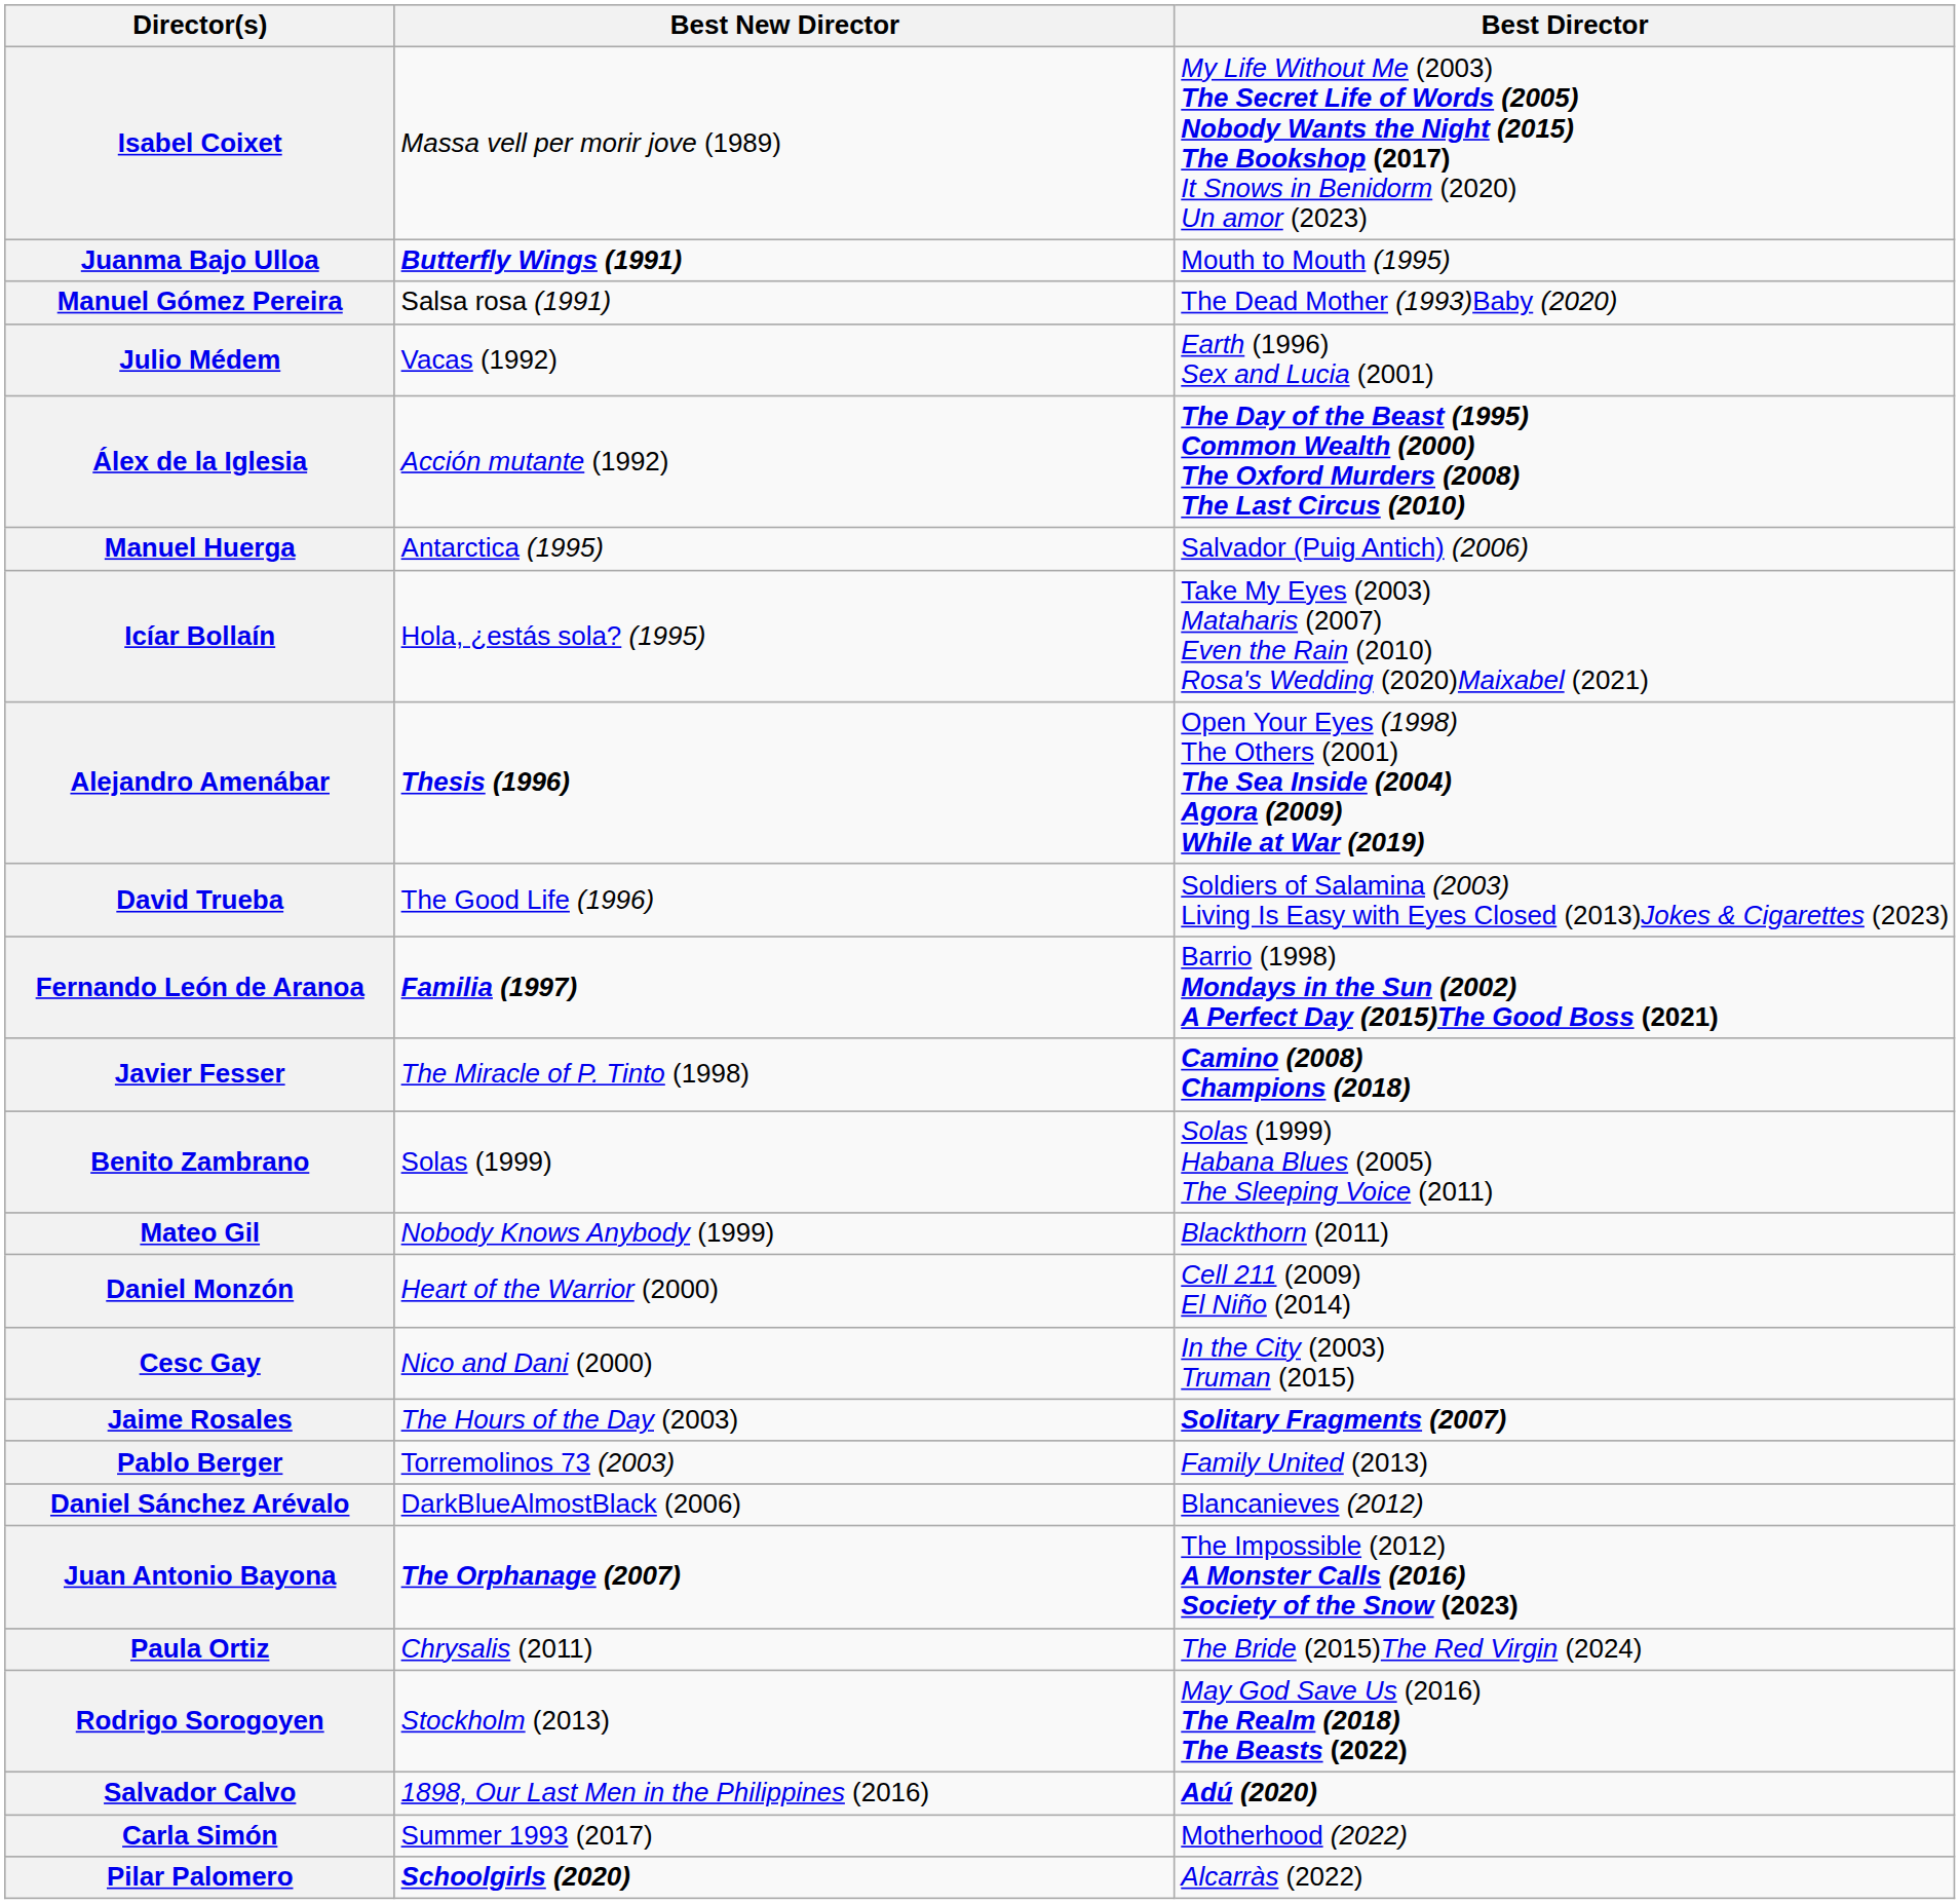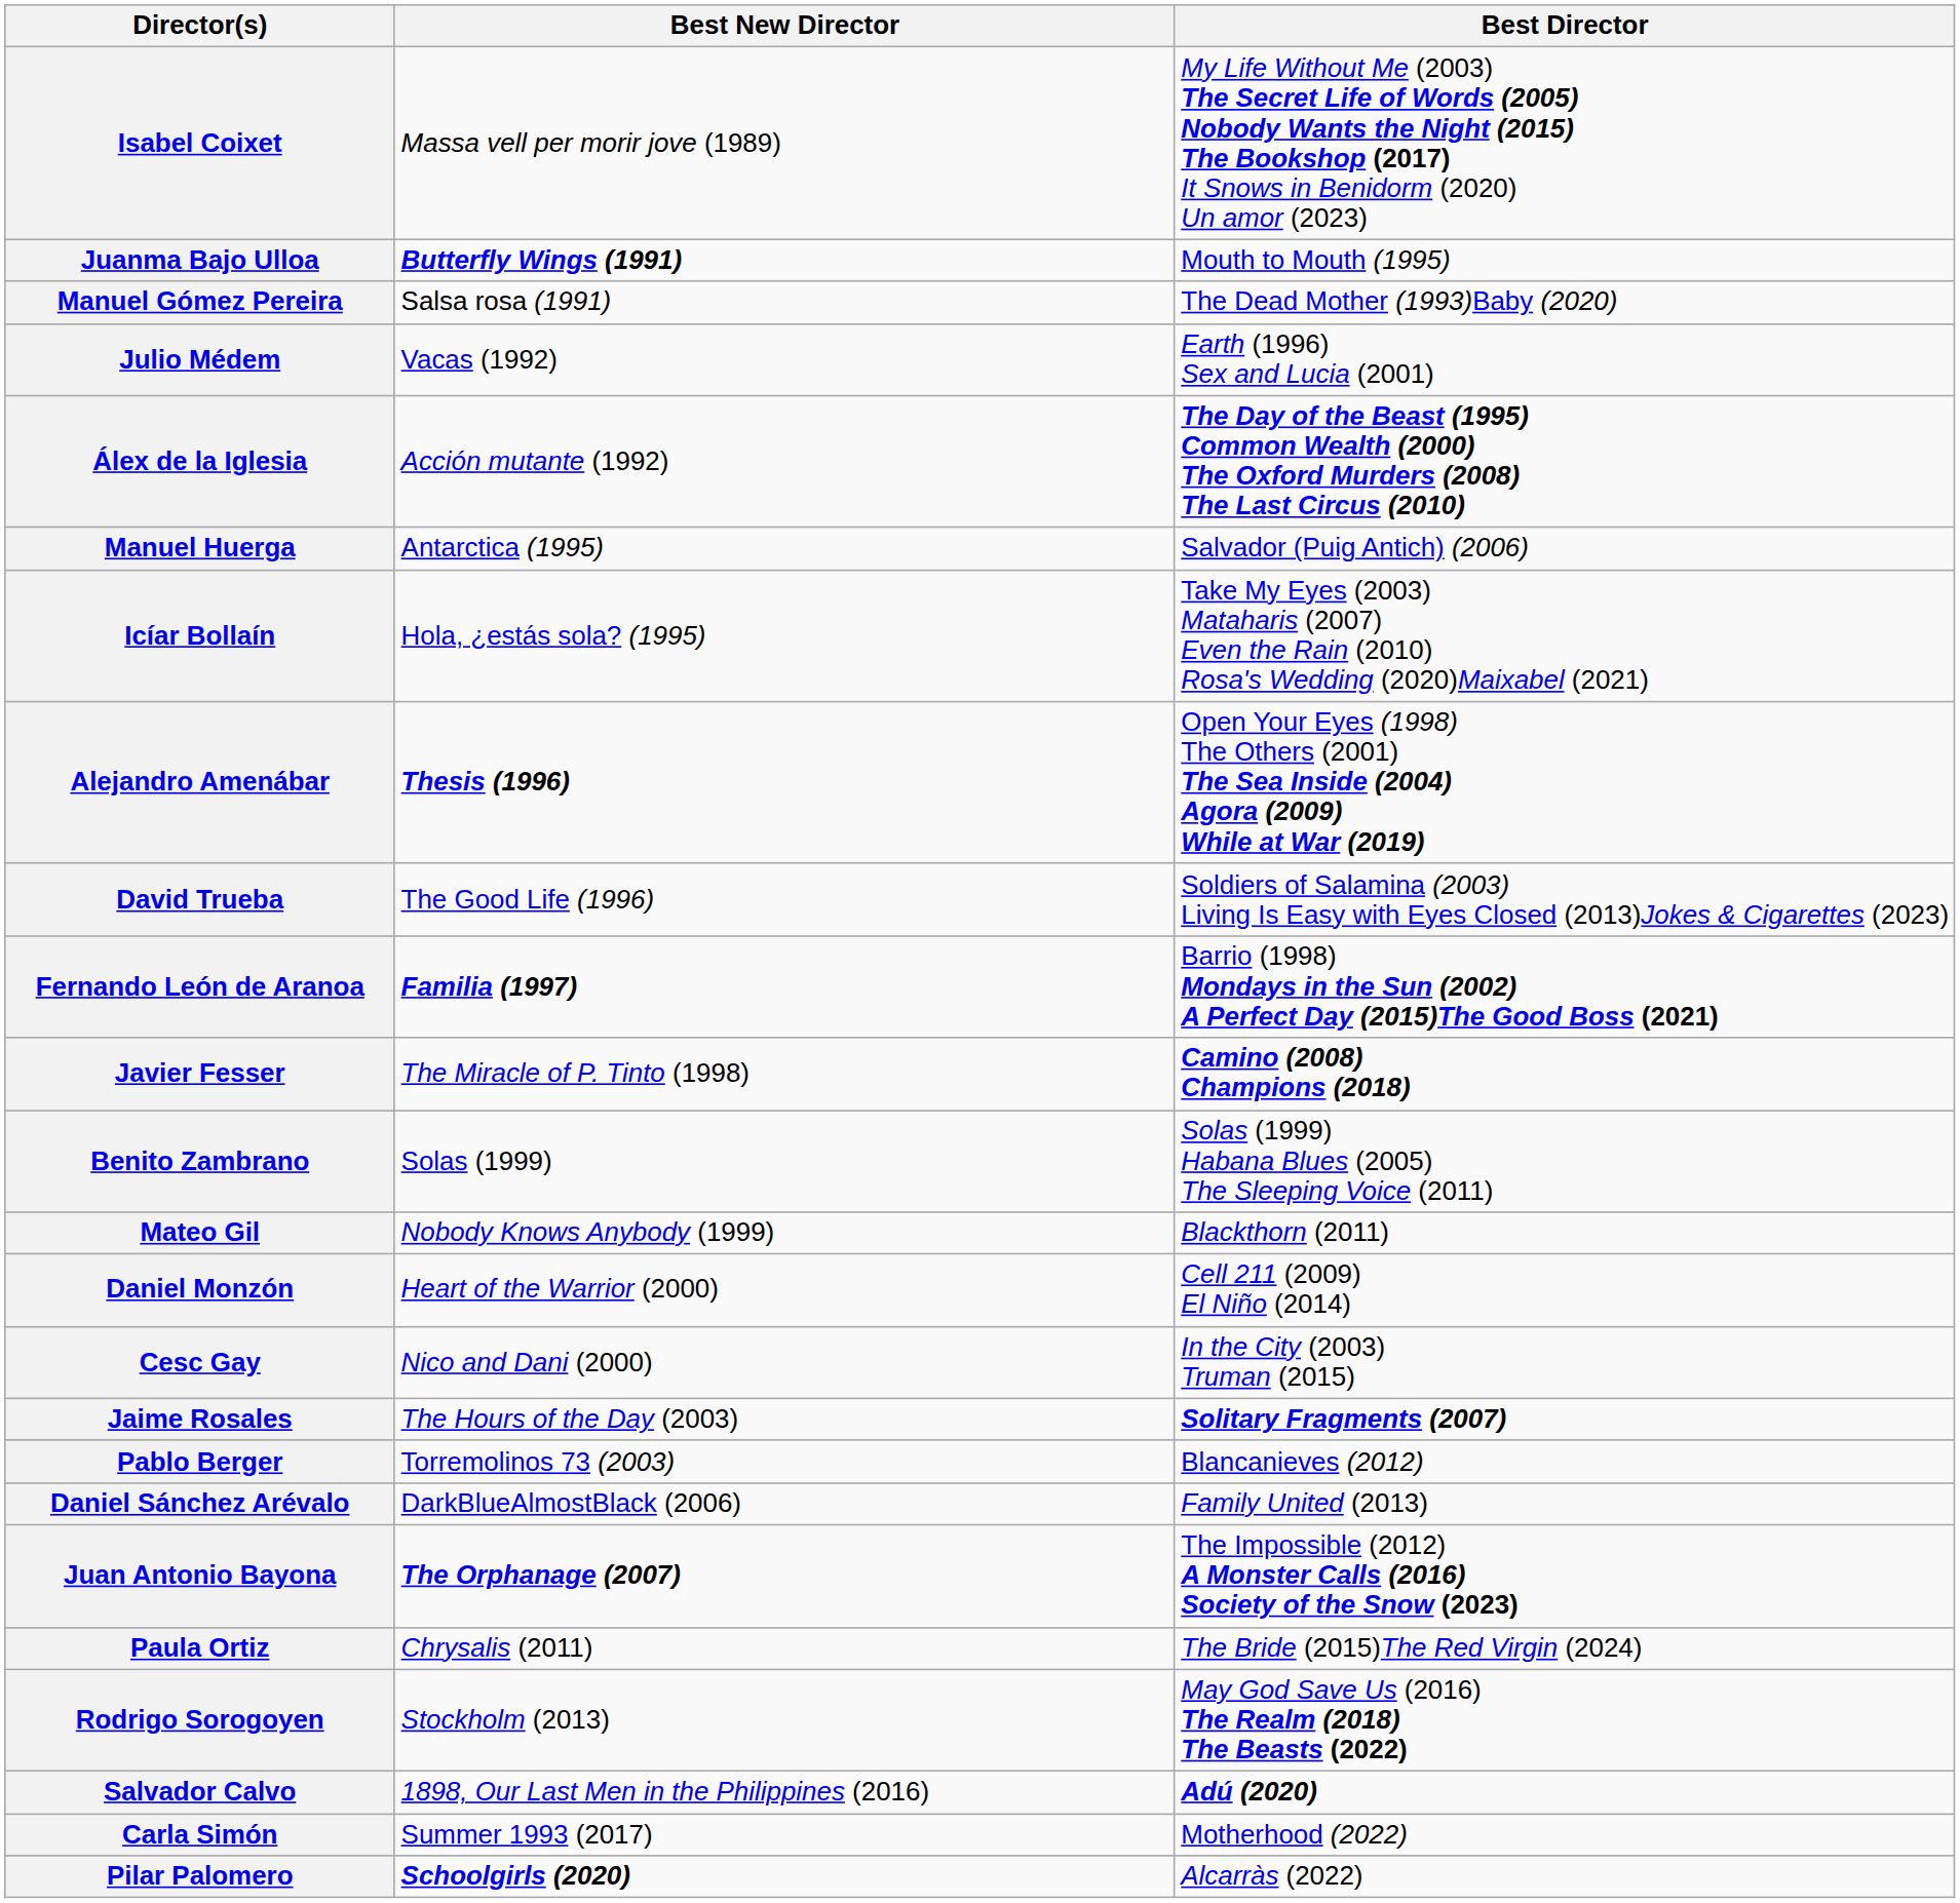 <table class="wikitable sortable" style="text-align:left;"style="width:86%">
 <tr>
 <th scope="col" style="width:20%;">Director(s)</th>
 <th scope="col" style="width:40%;">Best New Director</th>
 <th scope="col" style="width:40%;">Best Director</th>
 </tr>
 <tr>
 <th><a href='#'>Isabel Coixet</a></th>
 <td><em>Massa vell per morir jove</em> (1989)</td>
 <td><em><a href='#'>My Life Without Me</a></em> (2003)<br><strong><em><a href='#'>The Secret Life of Words</a><em> (2005)<strong><br></em><a href='#'>Nobody Wants the Night</a><em> (2015)<br></em></strong><a href='#'>The Bookshop</a></em> (2017)</strong><br><em><a href='#'>It Snows in Benidorm</a></em> (2020)<br><em><a href='#'>Un amor</a></em> (2023)</td>
 </tr>
 <tr>
 <th><a href='#'>Juanma Bajo Ulloa</a></th>
 <td><strong><em><a href='#'>Butterfly Wings</a><em> (1991)<strong></td>
 <td></em><a href='#'>Mouth to Mouth</a><em> (1995)</td>
 </tr>
 <tr>
 <th><a href='#'>Manuel Gómez Pereira</a></th>
 <td></em>Salsa rosa<em> (1991)</td>
 <td></em><a href='#'>The Dead Mother</a><em> (1993)</em><a href='#'>Baby</a><em> (2020)</td>
 </tr>
 <tr>
 <th><a href='#'>Julio Médem</a></th>
 <td></em></strong><a href='#'>Vacas</a></em> (1992)</strong></td>
 <td><em><a href='#'>Earth</a></em> (1996)<br><em><a href='#'>Sex and Lucia</a></em> (2001)</td>
 </tr>
 <tr>
 <th><a href='#'>Álex de la Iglesia</a></th>
 <td><em><a href='#'>Acción mutante</a></em> (1992)</td>
 <td><strong><em><a href='#'>The Day of the Beast</a><em> (1995)<strong><br></em><a href='#'>Common Wealth</a><em> (2000)<br></em><a href='#'>The Oxford Murders</a><em> (2008)<br></em><a href='#'>The Last Circus</a><em> (2010)</td>
 </tr>
 <tr>
 <th><a href='#'>Manuel Huerga</a></th>
 <td></em><a href='#'>Antarctica</a><em> (1995)</td>
 <td></em><a href='#'>Salvador (Puig Antich)</a><em> (2006)</td>
 </tr>
 <tr>
 <th><a href='#'>Icíar Bollaín</a></th>
 <td></em><a href='#'>Hola, ¿estás sola?</a><em> (1995)</td>
 <td></em></strong><a href='#'>Take My Eyes</a></em> (2003)</strong><br><em><a href='#'>Mataharis</a></em> (2007)<br><em><a href='#'>Even the Rain</a></em> (2010)<br><em><a href='#'>Rosa's Wedding</a></em> (2020)<em><a href='#'>Maixabel</a></em> (2021)</td>
 </tr>
 <tr>
 <th><a href='#'>Alejandro Amenábar</a></th>
 <td><strong><em><a href='#'>Thesis</a><em> (1996)<strong></td>
 <td></em><a href='#'>Open Your Eyes</a><em> (1998)<br></em></strong><a href='#'>The Others</a></em> (2001)</strong><br><strong><em><a href='#'>The Sea Inside</a><em> (2004)<strong><br></em><a href='#'>Agora</a><em> (2009)<br></em><a href='#'>While at War</a><em> (2019)</td>
 </tr>
 <tr>
 <th><a href='#'>David Trueba</a></th>
 <td></em><a href='#'>The Good Life</a><em> (1996)</td>
 <td></em><a href='#'>Soldiers of Salamina</a><em> (2003)<br></em></strong><a href='#'>Living Is Easy with Eyes Closed</a></em> (2013)</strong><em><a href='#'>Jokes & Cigarettes</a></em> (2023)</td>
 </tr>
 <tr>
 <th><a href='#'>Fernando León de Aranoa</a></th>
 <td><strong><em><a href='#'>Familia</a><em> (1997)<strong></td>
 <td></em></strong><a href='#'>Barrio</a></em> (1998)</strong><br><strong><em><a href='#'>Mondays in the Sun</a><em> (2002)<strong><br></em><a href='#'>A Perfect Day</a><em> (2015)</em></strong><a href='#'>The Good Boss</a></em> (2021)</strong></td>
 </tr>
 <tr>
 <th><a href='#'>Javier Fesser</a></th>
 <td><em><a href='#'>The Miracle of P. Tinto</a></em> (1998)</td>
 <td><strong><em><a href='#'>Camino</a><em> (2008)<strong><br></em><a href='#'>Champions</a><em> (2018)</td>
 </tr>
 <tr>
 <th><a href='#'>Benito Zambrano</a></th>
 <td></em></strong><a href='#'>Solas</a></em> (1999)</strong></td>
 <td><em><a href='#'>Solas</a></em> (1999)<br><em><a href='#'>Habana Blues</a></em> (2005)<br><em><a href='#'>The Sleeping Voice</a></em> (2011)</td>
 </tr>
 <tr>
 <th><a href='#'>Mateo Gil</a></th>
 <td><em><a href='#'>Nobody Knows Anybody</a></em> (1999)</td>
 <td><em><a href='#'>Blackthorn</a></em> (2011)</td>
 </tr>
 <tr>
 <th><a href='#'>Daniel Monzón</a></th>
 <td><em><a href='#'>Heart of the Warrior</a></em> (2000)</td>
 <td><em><a href='#'>Cell 211</a></em> (2009)<br><em><a href='#'>El Niño</a></em> (2014)</td>
 </tr>
 <tr>
 <th><a href='#'>Cesc Gay</a></th>
 <td><em><a href='#'>Nico and Dani</a></em> (2000)</td>
 <td><em><a href='#'>In the City</a></em> (2003)<br><em><a href='#'>Truman</a></em> (2015)</td>
 </tr>
 <tr>
 <th><a href='#'>Jaime Rosales</a></th>
 <td><em><a href='#'>The Hours of the Day</a></em> (2003)</td>
 <td><strong><em><a href='#'>Solitary Fragments</a><em> (2007)<strong></td>
 </tr>
 <tr>
 <th><a href='#'>Pablo Berger</a></th>
 <td></em><a href='#'>Torremolinos 73</a><em> (2003)</td>
-<td><em><a href='#'>Family United</a></em> (2013)</td>
+<td></em><a href='#'>Blancanieves</a><em> (2012)</td>
 </tr>
 <tr>
 <th><a href='#'>Daniel Sánchez Arévalo</a></th>
 <td></em></strong><a href='#'>DarkBlueAlmostBlack</a></em> (2006)</strong></td>
-<td></em><a href='#'>Blancanieves</a><em> (2012)</td>
+<td><em><a href='#'>Family United</a></em> (2013)</td>
 </tr>
 <tr>
 <th><a href='#'>Juan Antonio Bayona</a></th>
 <td><strong><em><a href='#'>The Orphanage</a><em> (2007)<strong></td>
 <td></em></strong><a href='#'>The Impossible</a></em> (2012)</strong><br><strong><em><a href='#'>A Monster Calls</a><em> (2016)<strong><br></em></strong><a href='#'>Society of the Snow</a></em> (2023)</strong></td>
 </tr>
 <tr>
 <th><a href='#'>Paula Ortiz</a></th>
 <td><em><a href='#'>Chrysalis</a></em> (2011)</td>
 <td><em><a href='#'>The Bride</a></em> (2015)<em><a href='#'>The Red Virgin</a></em> (2024)</td>
 </tr>
 <tr>
 <th><a href='#'>Rodrigo Sorogoyen</a></th>
 <td><em><a href='#'>Stockholm</a></em> (2013)</td>
 <td><em><a href='#'>May God Save Us</a></em> (2016)<br><strong><em><a href='#'>The Realm</a><em> (2018)<strong><br></em></strong><a href='#'>The Beasts</a></em> (2022)</strong></td>
 </tr>
 <tr>
 <th><a href='#'>Salvador Calvo</a></th>
 <td><em><a href='#'>1898, Our Last Men in the Philippines</a></em> (2016)</td>
 <td><strong><em><a href='#'>Adú</a><em> (2020)<strong></td>
 </tr>
 <tr>
 <th><a href='#'>Carla Simón</a></th>
 <td></em></strong><a href='#'>Summer 1993</a></em> (2017)</strong></td>
 <td></em><a href='#'>Motherhood</a><em> (2022)</td>
 </tr>
 <tr>
 <th><a href='#'>Pilar Palomero</a></th>
 <td><strong><em><a href='#'>Schoolgirls</a><em> (2020)<strong></td>
 <td><em><a href='#'>Alcarràs</a></em> (2022)</td>
 </tr>
 </table>
